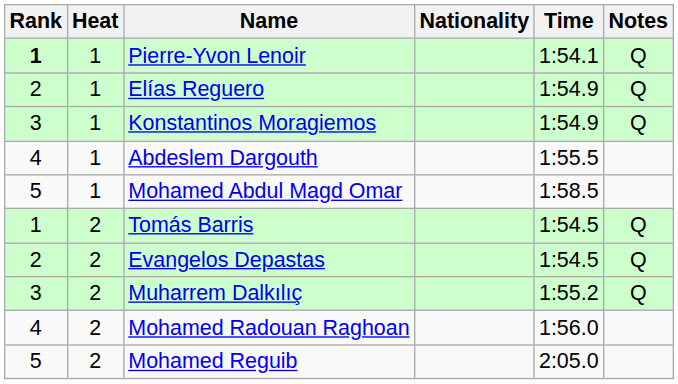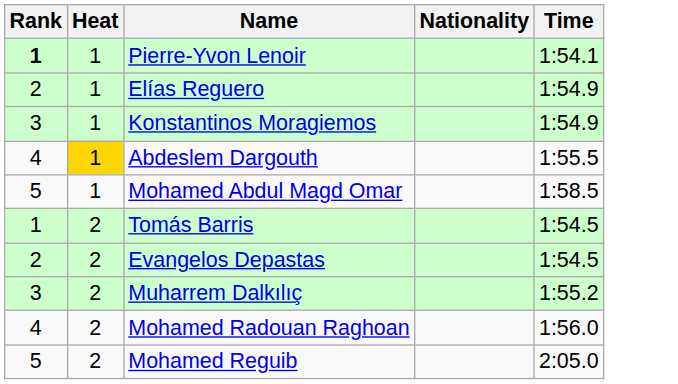 <table class="wikitable sortable" style="text-align:center">
 <tr>
 <th>Rank</th>
 <th>Heat</th>
 <th>Name</th>
 <th>Nationality</th>
 <th>Time</th>
-<th>Notes</th>
 </tr>
 <tr bgcolor=ccffcc>
 <td><strong>1</strong></td>
 <td>1</td>
 <td align=left><a href='#'>Pierre-Yvon Lenoir</a></td>
 <td align=left></td>
 <td>1:54.1</td>
-<td>Q</td>
 </tr>
 <tr bgcolor=ccffcc>
 <td>2</td>
 <td>1</td>
 <td align=left><a href='#'>Elías Reguero</a></td>
 <td align=left></td>
 <td>1:54.9</td>
-<td>Q</td>
 </tr>
 <tr bgcolor=ccffcc>
 <td>3</td>
 <td>1</td>
 <td align=left><a href='#'>Konstantinos Moragiemos</a></td>
 <td align=left></td>
 <td>1:54.9</td>
-<td>Q</td>
 </tr>
 <tr>
 <td>4</td>
-<td>1</td>
+<td style="background: gold;">1</td>
 <td align=left><a href='#'>Abdeslem Dargouth</a></td>
 <td align=left></td>
 <td>1:55.5</td>
-<td></td>
 </tr>
 <tr>
 <td>5</td>
 <td>1</td>
 <td align=left><a href='#'>Mohamed Abdul Magd Omar</a></td>
 <td align=left></td>
 <td>1:58.5</td>
-<td></td>
 </tr>
 <tr bgcolor=ccffcc>
 <td>1</td>
 <td>2</td>
 <td align=left><a href='#'>Tomás Barris</a></td>
 <td align=left></td>
 <td>1:54.5</td>
-<td>Q</td>
 </tr>
 <tr bgcolor=ccffcc>
 <td>2</td>
 <td>2</td>
 <td align=left><a href='#'>Evangelos Depastas</a></td>
 <td align=left></td>
 <td>1:54.5</td>
-<td>Q</td>
 </tr>
 <tr bgcolor=ccffcc>
 <td>3</td>
 <td>2</td>
 <td align=left><a href='#'>Muharrem Dalkılıç</a></td>
 <td align=left></td>
 <td>1:55.2</td>
-<td>Q</td>
 </tr>
 <tr>
 <td>4</td>
 <td>2</td>
 <td align=left><a href='#'>Mohamed Radouan Raghoan</a></td>
 <td align=left></td>
 <td>1:56.0</td>
-<td></td>
 </tr>
 <tr>
 <td>5</td>
 <td>2</td>
 <td align=left><a href='#'>Mohamed Reguib</a></td>
 <td align=left></td>
 <td>2:05.0</td>
-<td></td>
 </tr>
 </table>
